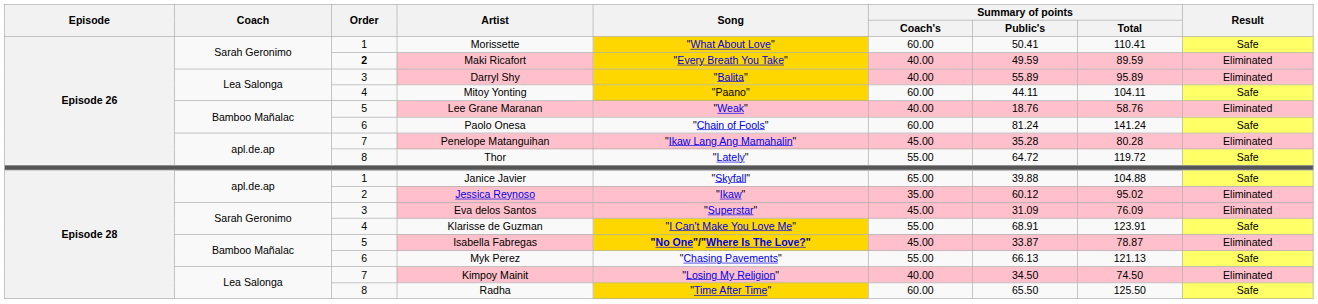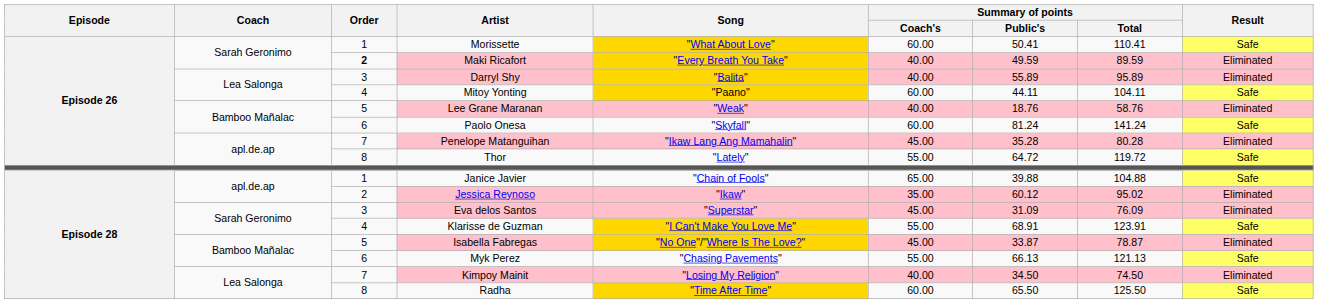 <table class="wikitable" style="text-align:center; line-height:17px; width:100%;">
 <tr>
 <th rowspan="2" width="13%">Episode</th>
 <th rowspan="2" width="12%">Coach</th>
 <th rowspan="2" width="05%">Order</th>
 <th rowspan="2" width="15%">Artist</th>
 <th rowspan="2" width="21%">Song</th>
 <th colspan="3" width="30%">Summary of points</th>
 <th rowspan="2" width="10%">Result</th>
 </tr>
 <tr>
 <th width="8%">Coach's</th>
 <th width="8%">Public's</th>
 <th width="8%">Total</th>
 </tr>
 <tr>
 <th rowspan="8">Episode 26<br><small></small></th>
 <td rowspan="2">Sarah Geronimo</td>
 <td>1</td>
 <td>Morissette</td>
 <td style="background:gold;">"<a href='#'>What About Love</a>"</td>
 <td>60.00</td>
 <td>50.41</td>
 <td>110.41</td>
 <td style="background:#FFFF66;">Safe</td>
 </tr>
 <tr>
 <td><strong>2</strong></td>
 <td style="background:pink;">Maki Ricafort</td>
 <td style="background:gold;">"<a href='#'>Every Breath You Take</a>"</td>
 <td style="background:pink;">40.00</td>
 <td style="background:pink;">49.59</td>
 <td style="background:pink;">89.59</td>
 <td style="background:pink;">Eliminated</td>
 </tr>
 <tr>
 <td rowspan="2">Lea Salonga</td>
 <td>3</td>
 <td style="background:pink;">Darryl Shy</td>
 <td style="background:gold;">"<a href='#'>Balita</a>"</td>
 <td style="background:pink;">40.00</td>
 <td style="background:pink;">55.89</td>
 <td style="background:pink;">95.89</td>
 <td style="background:pink;">Eliminated</td>
 </tr>
 <tr>
 <td>4</td>
 <td>Mitoy Yonting</td>
 <td style="background:gold;">"Paano"</td>
 <td>60.00</td>
 <td>44.11</td>
 <td>104.11</td>
 <td style="background:#FFFF66;">Safe</td>
 </tr>
 <tr>
 <td rowspan="2">Bamboo Mañalac</td>
 <td>5</td>
 <td style="background:pink;">Lee Grane Maranan</td>
 <td style="background:pink;">"<a href='#'>Weak</a>"</td>
 <td style="background:pink;">40.00</td>
 <td style="background:pink;">18.76</td>
 <td style="background:pink;">58.76</td>
 <td style="background:pink;">Eliminated</td>
 </tr>
 <tr>
 <td>6</td>
 <td>Paolo Onesa</td>
-<td>"<a href='#'>Chain of Fools</a>"</td>
+<td>"<a href='#'>Skyfall</a>"</td>
 <td>60.00</td>
 <td>81.24</td>
 <td>141.24</td>
 <td style="background:#FFFF66;">Safe</td>
 </tr>
 <tr>
 <td rowspan="2">apl.de.ap</td>
 <td>7</td>
 <td style="background:pink;">Penelope Matanguihan</td>
 <td style="background:pink;">"<a href='#'>Ikaw Lang Ang Mamahalin</a>"</td>
 <td style="background:pink;">45.00</td>
 <td style="background:pink;">35.28</td>
 <td style="background:pink;">80.28</td>
 <td style="background:pink;">Eliminated</td>
 </tr>
 <tr>
 <td>8</td>
 <td>Thor</td>
 <td>"<a href='#'>Lately</a>"</td>
 <td>55.00</td>
 <td>64.72</td>
 <td>119.72</td>
 <td style="background:#FFFF66;">Safe</td>
 </tr>
 <tr>
 <td colspan="9" style="background:#555;"></td>
 </tr>
 <tr>
 <th rowspan="8">Episode 28<br><small></small></th>
 <td rowspan="2">apl.de.ap</td>
 <td>1</td>
 <td>Janice Javier</td>
-<td>"<a href='#'>Skyfall</a>"</td>
+<td>"<a href='#'>Chain of Fools</a>"</td>
 <td>65.00</td>
 <td>39.88</td>
 <td>104.88</td>
 <td style="background:#FFFF66;">Safe</td>
 </tr>
 <tr>
 <td>2</td>
 <td style="background:pink;"><a href='#'>Jessica Reynoso</a></td>
 <td style="background:pink;">"<a href='#'>Ikaw</a>"</td>
 <td style="background:pink;">35.00</td>
 <td style="background:pink;">60.12</td>
 <td style="background:pink;">95.02</td>
 <td style="background:pink;">Eliminated</td>
 </tr>
 <tr>
 <td rowspan="2">Sarah Geronimo</td>
 <td>3</td>
 <td style="background:pink;">Eva delos Santos</td>
 <td style="background:pink;">"<a href='#'>Superstar</a>"</td>
 <td style="background:pink;">45.00</td>
 <td style="background:pink;">31.09</td>
 <td style="background:pink;">76.09</td>
 <td style="background:pink;">Eliminated</td>
 </tr>
 <tr>
 <td>4</td>
 <td>Klarisse de Guzman</td>
 <td style="background:gold;">"<a href='#'>I Can't Make You Love Me</a>"</td>
 <td>55.00</td>
 <td>68.91</td>
 <td>123.91</td>
 <td style="background:#FFFF66;">Safe</td>
 </tr>
 <tr>
 <td rowspan="2">Bamboo Mañalac</td>
 <td>5</td>
 <td style="background:pink;">Isabella Fabregas</td>
-<td style="background:gold;"><strong>"<a href='#'>No One</a>"/"<a href='#'>Where Is The Love?</a>"</strong></td>
+<td style="background:gold;">"<a href='#'>No One</a>"/"<a href='#'>Where Is The Love?</a>"</td>
 <td style="background:pink;">45.00</td>
 <td style="background:pink;">33.87</td>
 <td style="background:pink;">78.87</td>
 <td style="background:pink;">Eliminated</td>
 </tr>
 <tr>
 <td>6</td>
 <td>Myk Perez</td>
 <td>"<a href='#'>Chasing Pavements</a>"</td>
 <td>55.00</td>
 <td>66.13</td>
 <td>121.13</td>
 <td style="background:#FFFF66;">Safe</td>
 </tr>
 <tr>
 <td rowspan="2">Lea Salonga</td>
 <td>7</td>
 <td style="background:pink;">Kimpoy Mainit</td>
 <td style="background:pink;">"<a href='#'>Losing My Religion</a>"</td>
 <td style="background:pink;">40.00</td>
 <td style="background:pink;">34.50</td>
 <td style="background:pink;">74.50</td>
 <td style="background:pink;">Eliminated</td>
 </tr>
 <tr>
 <td>8</td>
 <td>Radha</td>
 <td style="background:gold;">"<a href='#'>Time After Time</a>"</td>
 <td>60.00</td>
 <td>65.50</td>
 <td>125.50</td>
 <td style="background:#FFFF66;">Safe</td>
 </tr>
 </table>
